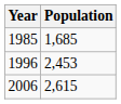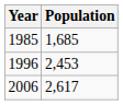 <table class="wikitable">
 <tr>
 <th>Year</th>
 <th>Population</th>
 </tr>
 <tr>
 <td>1985</td>
 <td>1,685</td>
 </tr>
 <tr>
 <td>1996</td>
 <td>2,453</td>
 </tr>
 <tr>
 <td>2006</td>
-<td>2,615</td>
+<td>2,617</td>
 </tr>
 </table>
